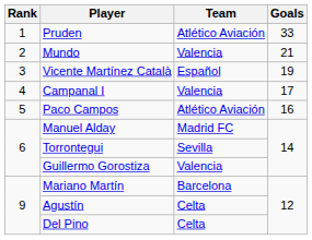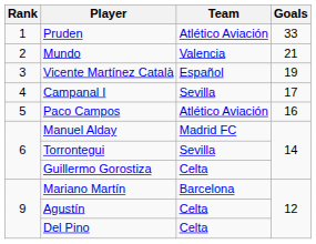 <table class="wikitable">
 <tr>
 <th>Rank</th>
 <th>Player</th>
 <th>Team</th>
 <th>Goals</th>
 </tr>
 <tr>
 <td align=center>1</td>
 <td> <a href='#'>Pruden</a></td>
 <td><a href='#'>Atlético Aviación</a></td>
 <td align=center>33</td>
 </tr>
 <tr>
 <td align=center>2</td>
 <td> <a href='#'>Mundo</a></td>
 <td><a href='#'>Valencia</a></td>
 <td align=center>21</td>
 </tr>
 <tr>
 <td align=center>3</td>
 <td> <a href='#'>Vicente Martínez Català</a></td>
 <td><a href='#'>Español</a></td>
 <td align=center>19</td>
 </tr>
 <tr>
 <td align=center>4</td>
 <td> <a href='#'>Campanal I</a></td>
-<td><a href='#'>Valencia</a></td>
+<td><a href='#'>Sevilla</a></td>
 <td align=center>17</td>
 </tr>
 <tr>
 <td align=center>5</td>
 <td> <a href='#'>Paco Campos</a></td>
 <td><a href='#'>Atlético Aviación</a></td>
 <td align=center>16</td>
 </tr>
 <tr>
 <td rowspan=3 align=center>6</td>
 <td> <a href='#'>Manuel Alday</a></td>
 <td><a href='#'>Madrid FC</a></td>
 <td rowspan=3 align=center>14</td>
 </tr>
 <tr>
 <td> <a href='#'>Torrontegui</a></td>
 <td><a href='#'>Sevilla</a></td>
 </tr>
 <tr>
 <td> <a href='#'>Guillermo Gorostiza</a></td>
-<td><a href='#'>Valencia</a></td>
+<td><a href='#'>Celta</a></td>
 </tr>
 <tr>
 <td rowspan=3 align=center>9</td>
 <td> <a href='#'>Mariano Martín</a></td>
 <td><a href='#'>Barcelona</a></td>
 <td rowspan=3 align=center>12</td>
 </tr>
 <tr>
 <td> <a href='#'>Agustín</a></td>
 <td><a href='#'>Celta</a></td>
 </tr>
 <tr>
 <td> <a href='#'>Del Pino</a></td>
 <td><a href='#'>Celta</a></td>
 </tr>
 </table>
